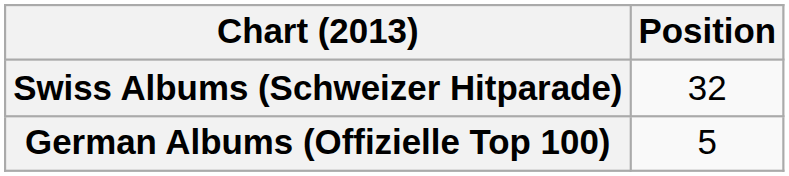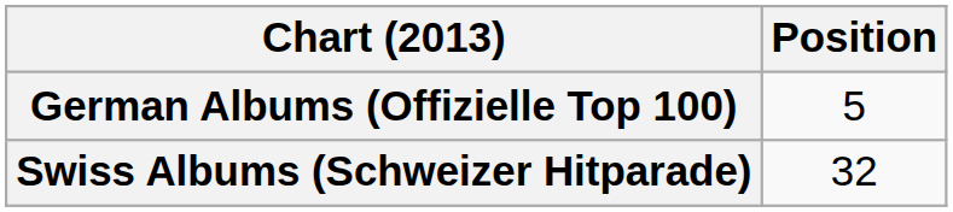 <table class="wikitable sortable plainrowheaders" style="text-align:center">
 <tr>
 <th scope="col">Chart (2013)</th>
 <th scope="col">Position</th>
 </tr>
 <tr>
+<th scope="row">German Albums (Offizielle Top 100)</th>
+<td>5</td>
+</tr>
+<tr>
 <th scope="row">Swiss Albums (Schweizer Hitparade)</th>
 <td>32</td>
 </tr>
-<tr>
-<th scope="row">German Albums (Offizielle Top 100)</th>
-<td>5</td>
-</tr>
 </table>
